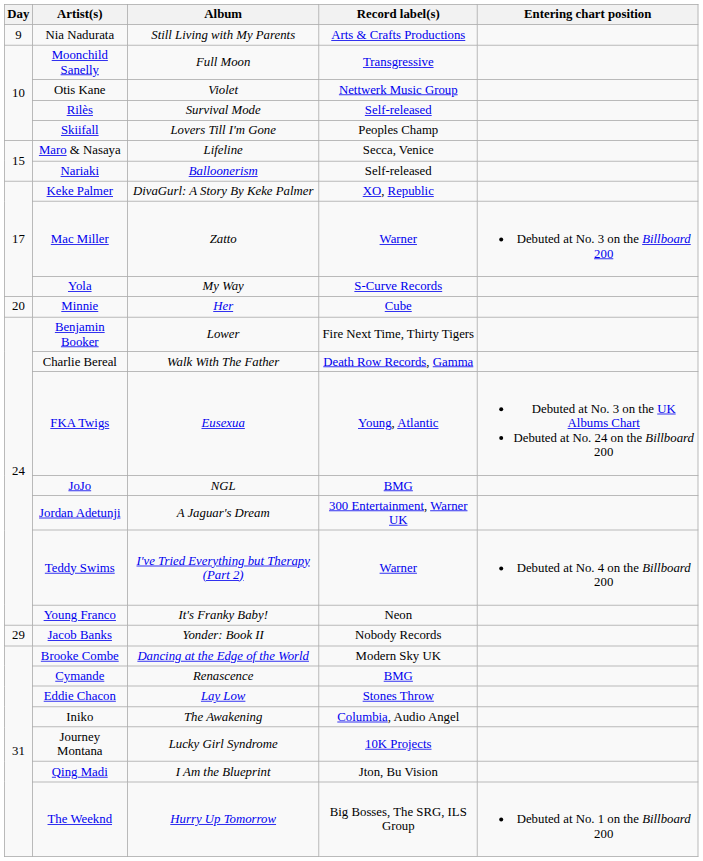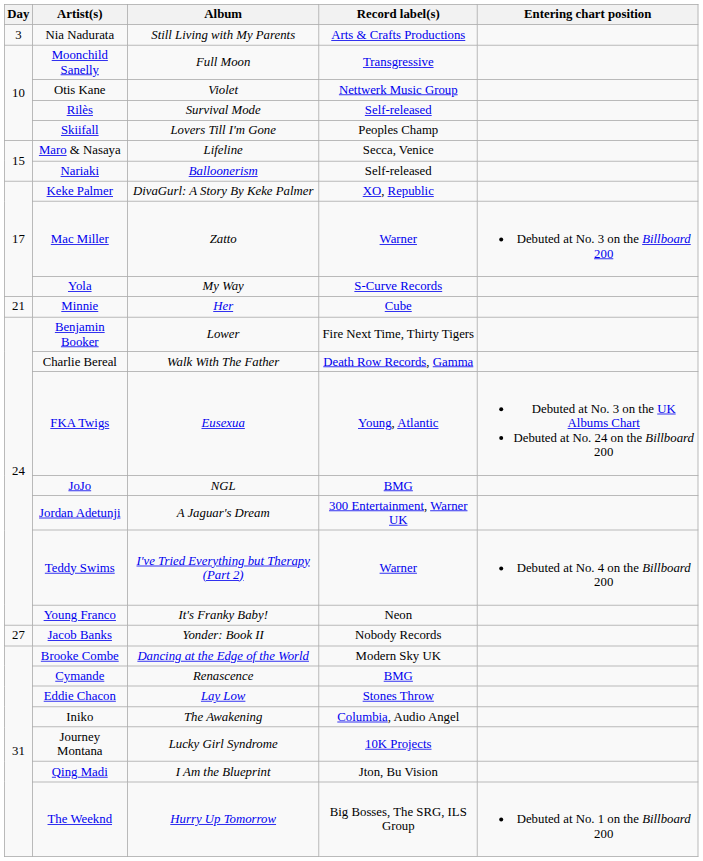 <table class="wikitable" style="text-align:center;">
 <tr>
 <th scope="col">Day</th>
 <th scope="col">Artist(s)</th>
 <th scope="col">Album</th>
 <th scope="col">Record label(s)</th>
 <th scope="col">Entering chart position</th>
 </tr>
 <tr>
-<td>9</td>
+<td>3</td>
 <td>Nia Nadurata</td>
 <td><em>Still Living with My Parents</em></td>
 <td><a href='#'>Arts & Crafts Productions</a></td>
 <td></td>
 </tr>
 <tr>
 <td rowspan="4">10</td>
 <td><a href='#'>Moonchild Sanelly</a></td>
 <td><em>Full Moon</em></td>
 <td><a href='#'>Transgressive</a></td>
 <td></td>
 </tr>
 <tr>
 <td>Otis Kane</td>
 <td><em>Violet</em></td>
 <td><a href='#'>Nettwerk Music Group</a></td>
 <td></td>
 </tr>
 <tr>
 <td><a href='#'>Rilès</a></td>
 <td><em>Survival Mode</em></td>
 <td><a href='#'>Self-released</a></td>
 <td></td>
 </tr>
 <tr>
 <td><a href='#'>Skiifall</a></td>
 <td><em>Lovers Till I'm Gone</em></td>
 <td>Peoples Champ</td>
 <td></td>
 </tr>
 <tr>
 <td rowspan="2">15</td>
 <td><a href='#'>Maro</a> & Nasaya</td>
 <td><em>Lifeline</em></td>
 <td>Secca, Venice</td>
 <td></td>
 </tr>
 <tr>
 <td><a href='#'>Nariaki</a></td>
 <td><em><a href='#'>Balloonerism</a></em></td>
 <td>Self-released</td>
 <td></td>
 </tr>
 <tr>
 <td rowspan="3">17</td>
 <td><a href='#'>Keke Palmer</a></td>
 <td><em>DivaGurl: A Story By Keke Palmer</em></td>
 <td><a href='#'>XO</a>, <a href='#'>Republic</a></td>
 <td></td>
 </tr>
 <tr>
 <td><a href='#'>Mac Miller</a></td>
 <td><em>Zatto</em></td>
 <td><a href='#'>Warner</a></td>
 <td><br><ul><li>Debuted at No. 3 on the <a href='#'><em>Billboard</em> 200</a></li></ul></td>
 </tr>
 <tr>
 <td><a href='#'>Yola</a></td>
 <td><em>My Way</em></td>
 <td><a href='#'>S-Curve Records</a></td>
 <td></td>
 </tr>
 <tr>
-<td>20</td>
+<td>21</td>
 <td><a href='#'>Minnie</a></td>
 <td><em><a href='#'>Her</a></em></td>
 <td><a href='#'>Cube</a></td>
 <td></td>
 </tr>
 <tr>
 <td rowspan="7">24</td>
 <td><a href='#'>Benjamin Booker</a></td>
 <td><em>Lower</em></td>
 <td>Fire Next Time, Thirty Tigers</td>
 <td></td>
 </tr>
 <tr>
 <td>Charlie Bereal</td>
 <td><em>Walk With The Father</em></td>
 <td><a href='#'>Death Row Records</a>, <a href='#'>Gamma</a></td>
 <td></td>
 </tr>
 <tr>
 <td><a href='#'>FKA Twigs</a></td>
 <td><em><a href='#'>Eusexua</a></em></td>
 <td><a href='#'>Young</a>, <a href='#'>Atlantic</a></td>
 <td><br><ul><li>Debuted at No. 3 on the <a href='#'>UK Albums Chart</a></li><li>Debuted at No. 24 on the <em>Billboard</em> 200</li></ul></td>
 </tr>
 <tr>
 <td><a href='#'>JoJo</a></td>
 <td><em>NGL</em></td>
 <td><a href='#'>BMG</a></td>
 <td></td>
 </tr>
 <tr>
 <td><a href='#'>Jordan Adetunji</a></td>
 <td><em>A Jaguar's Dream</em></td>
 <td><a href='#'>300 Entertainment</a>, <a href='#'>Warner UK</a></td>
 <td></td>
 </tr>
 <tr>
 <td><a href='#'>Teddy Swims</a></td>
 <td><em><a href='#'>I've Tried Everything but Therapy (Part 2)</a></em></td>
 <td><a href='#'>Warner</a></td>
 <td><br><ul><li>Debuted at No. 4 on the <em>Billboard</em> 200</li></ul></td>
 </tr>
 <tr>
 <td><a href='#'>Young Franco</a></td>
 <td><em>It's Franky Baby!</em></td>
 <td>Neon</td>
 <td></td>
 </tr>
 <tr>
-<td>29</td>
+<td>27</td>
 <td><a href='#'>Jacob Banks</a></td>
 <td><em>Yonder: Book II</em></td>
 <td>Nobody Records</td>
 <td></td>
 </tr>
 <tr>
 <td rowspan="7">31</td>
 <td><a href='#'>Brooke Combe</a></td>
 <td><em><a href='#'>Dancing at the Edge of the World</a></em></td>
 <td>Modern Sky UK</td>
 <td></td>
 </tr>
 <tr>
 <td><a href='#'>Cymande</a></td>
 <td><em>Renascence</em></td>
 <td><a href='#'>BMG</a></td>
 <td></td>
 </tr>
 <tr>
 <td><a href='#'>Eddie Chacon</a></td>
 <td><em><a href='#'>Lay Low</a></em></td>
 <td><a href='#'>Stones Throw</a></td>
 <td></td>
 </tr>
 <tr>
 <td>Iniko</td>
 <td><em>The Awakening</em></td>
 <td><a href='#'>Columbia</a>, Audio Angel</td>
 <td></td>
 </tr>
 <tr>
 <td>Journey Montana</td>
 <td><em>Lucky Girl Syndrome</em></td>
 <td><a href='#'>10K Projects</a></td>
 <td></td>
 </tr>
 <tr>
 <td><a href='#'>Qing Madi</a></td>
 <td><em>I Am the Blueprint</em></td>
 <td>Jton, Bu Vision</td>
 <td></td>
 </tr>
 <tr>
 <td><a href='#'>The Weeknd</a></td>
 <td><em><a href='#'>Hurry Up Tomorrow</a></em></td>
 <td>Big Bosses, The SRG, ILS Group</td>
 <td><br><ul><li>Debuted at No. 1 on the <em>Billboard</em> 200</li></ul></td>
 </tr>
 </table>
